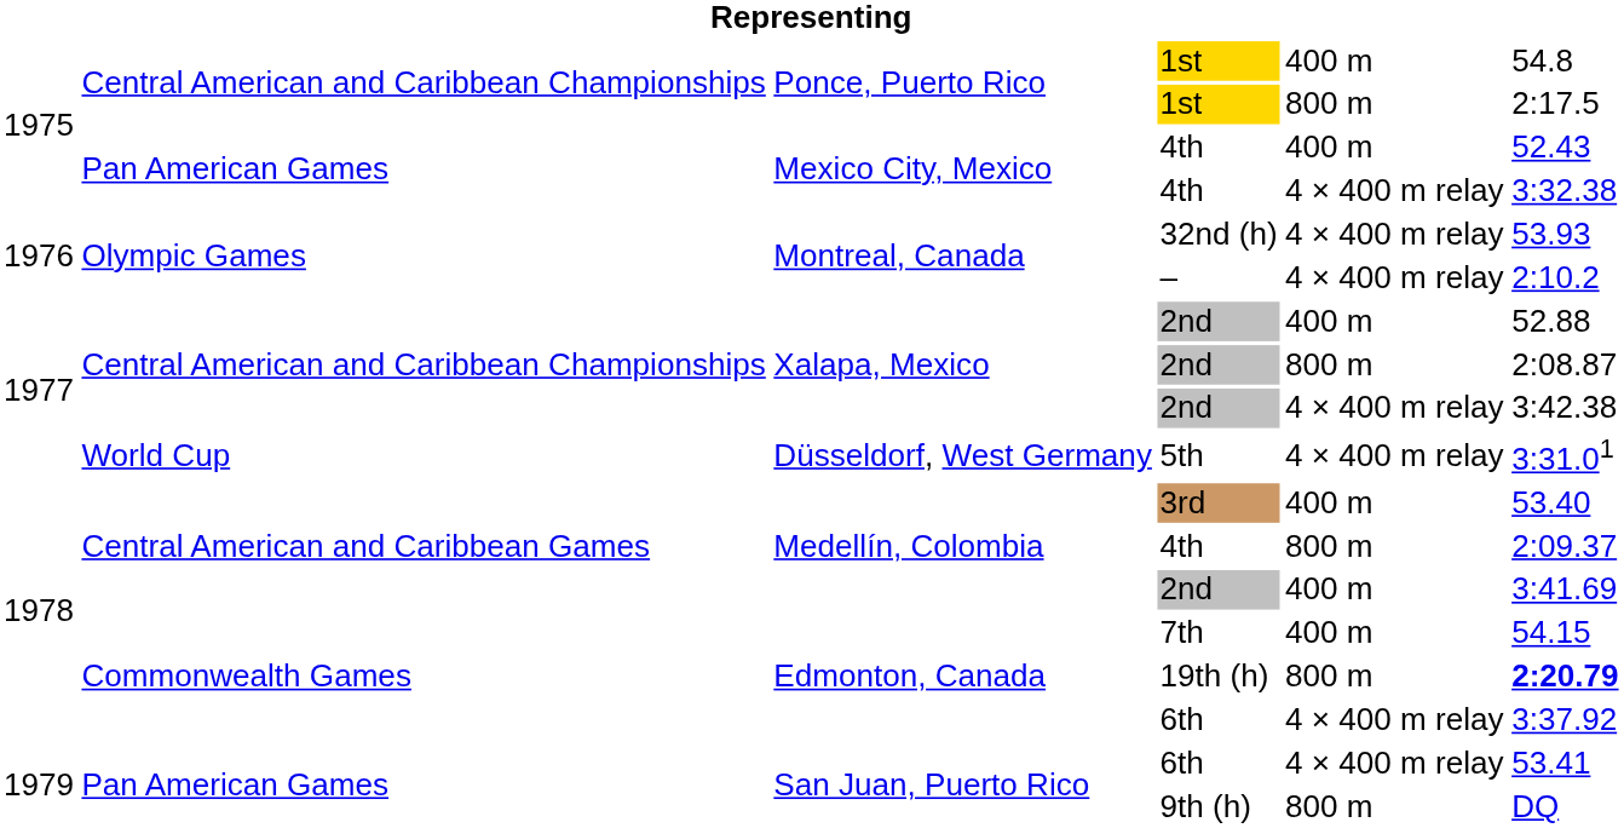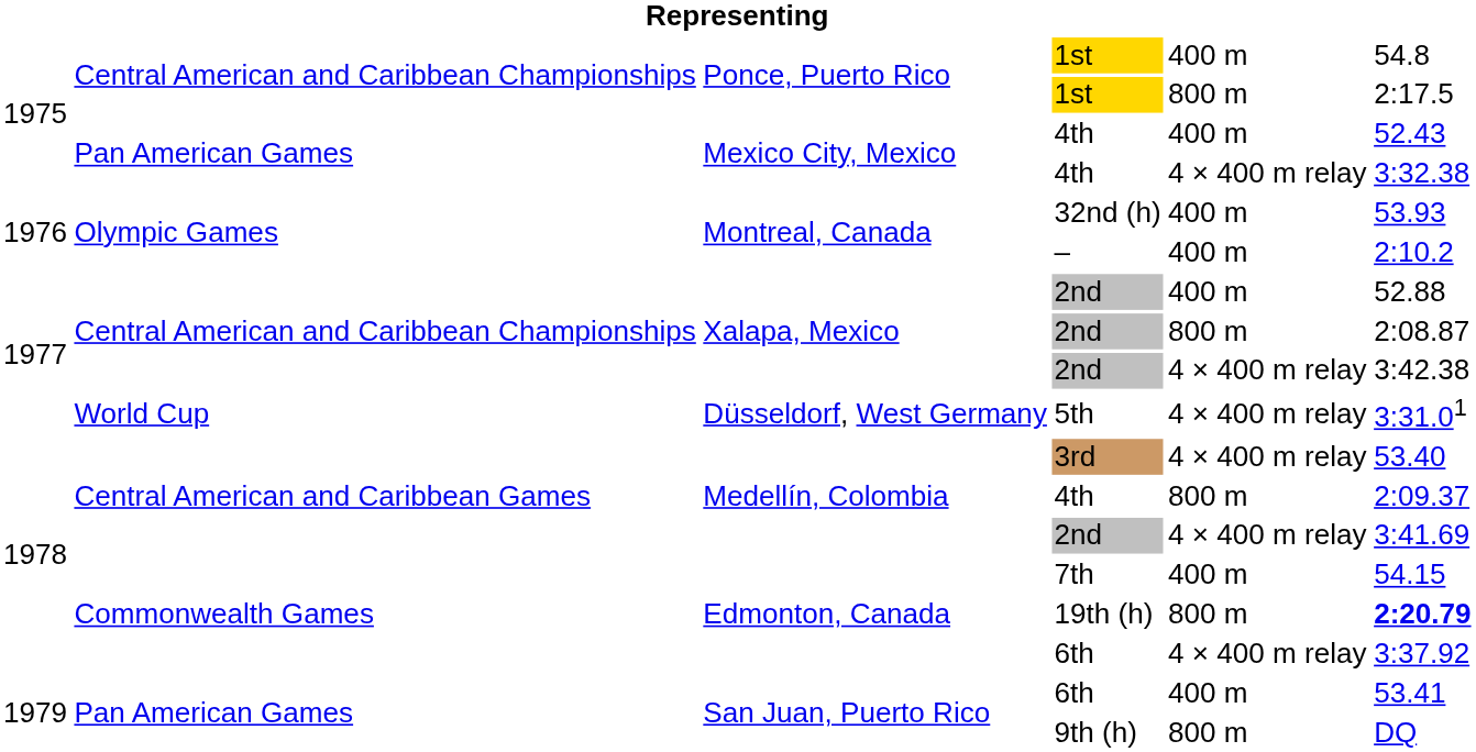 <table>
 <tr>
 <th colspan="6">Representing </th>
 </tr>
 <tr>
 <td rowspan=4>1975</td>
 <td rowspan=2><a href='#'>Central American and Caribbean Championships</a></td>
 <td rowspan=2><a href='#'>Ponce, Puerto Rico</a></td>
 <td bgcolor=gold>1st</td>
 <td>400 m</td>
 <td>54.8</td>
 </tr>
 <tr>
 <td bgcolor=gold>1st</td>
 <td>800 m</td>
 <td>2:17.5</td>
 </tr>
 <tr>
 <td rowspan=2><a href='#'>Pan American Games</a></td>
 <td rowspan=2><a href='#'>Mexico City, Mexico</a></td>
 <td>4th</td>
 <td>400 m</td>
 <td><a href='#'>52.43</a></td>
 </tr>
 <tr>
 <td>4th</td>
 <td>4 × 400 m relay</td>
 <td><a href='#'>3:32.38</a></td>
 </tr>
 <tr>
 <td rowspan=2>1976</td>
 <td rowspan=2><a href='#'>Olympic Games</a></td>
 <td rowspan=2><a href='#'>Montreal, Canada</a></td>
 <td>32nd (h)</td>
-<td>4 × 400 m relay</td>
+<td>400 m</td>
 <td><a href='#'>53.93</a></td>
 </tr>
 <tr>
 <td>–</td>
-<td>4 × 400 m relay</td>
+<td>400 m</td>
 <td><a href='#'>2:10.2</a></td>
 </tr>
 <tr>
 <td rowspan=4>1977</td>
 <td rowspan=3><a href='#'>Central American and Caribbean Championships</a></td>
 <td rowspan=3><a href='#'>Xalapa, Mexico</a></td>
 <td bgcolor=silver>2nd</td>
 <td>400 m</td>
 <td>52.88</td>
 </tr>
 <tr>
 <td bgcolor=silver>2nd</td>
 <td>800 m</td>
 <td>2:08.87</td>
 </tr>
 <tr>
 <td bgcolor=silver>2nd</td>
 <td>4 × 400 m relay</td>
 <td>3:42.38</td>
 </tr>
 <tr>
 <td><a href='#'>World Cup</a></td>
 <td><a href='#'>Düsseldorf</a>, <a href='#'>West Germany</a></td>
 <td>5th</td>
 <td>4 × 400 m relay</td>
 <td><a href='#'>3:31.0</a><sup>1</sup></td>
 </tr>
 <tr>
 <td rowspan=6>1978</td>
 <td rowspan=3><a href='#'>Central American and Caribbean Games</a></td>
 <td rowspan=3><a href='#'>Medellín, Colombia</a></td>
 <td bgcolor=cc9966>3rd</td>
-<td>400 m</td>
+<td>4 × 400 m relay</td>
 <td><a href='#'>53.40</a></td>
 </tr>
 <tr>
 <td>4th</td>
 <td>800 m</td>
 <td><a href='#'>2:09.37</a></td>
 </tr>
 <tr>
 <td bgcolor=silver>2nd</td>
-<td>400 m</td>
+<td>4 × 400 m relay</td>
 <td><a href='#'>3:41.69</a></td>
 </tr>
 <tr>
 <td rowspan=3><a href='#'>Commonwealth Games</a></td>
 <td rowspan=3><a href='#'>Edmonton, Canada</a></td>
 <td>7th</td>
 <td>400 m</td>
 <td><a href='#'>54.15</a></td>
 </tr>
 <tr>
 <td>19th (h)</td>
 <td>800 m</td>
 <td><strong><a href='#'>2:20.79</a></strong></td>
 </tr>
 <tr>
 <td>6th</td>
 <td>4 × 400 m relay</td>
 <td><a href='#'>3:37.92</a></td>
 </tr>
 <tr>
 <td rowspan=2>1979</td>
 <td rowspan=2><a href='#'>Pan American Games</a></td>
 <td rowspan=2><a href='#'>San Juan, Puerto Rico</a></td>
 <td>6th</td>
-<td>4 × 400 m relay</td>
+<td>400 m</td>
 <td><a href='#'>53.41</a></td>
 </tr>
 <tr>
 <td>9th (h)</td>
 <td>800 m</td>
 <td><a href='#'>DQ</a></td>
 </tr>
 </table>
